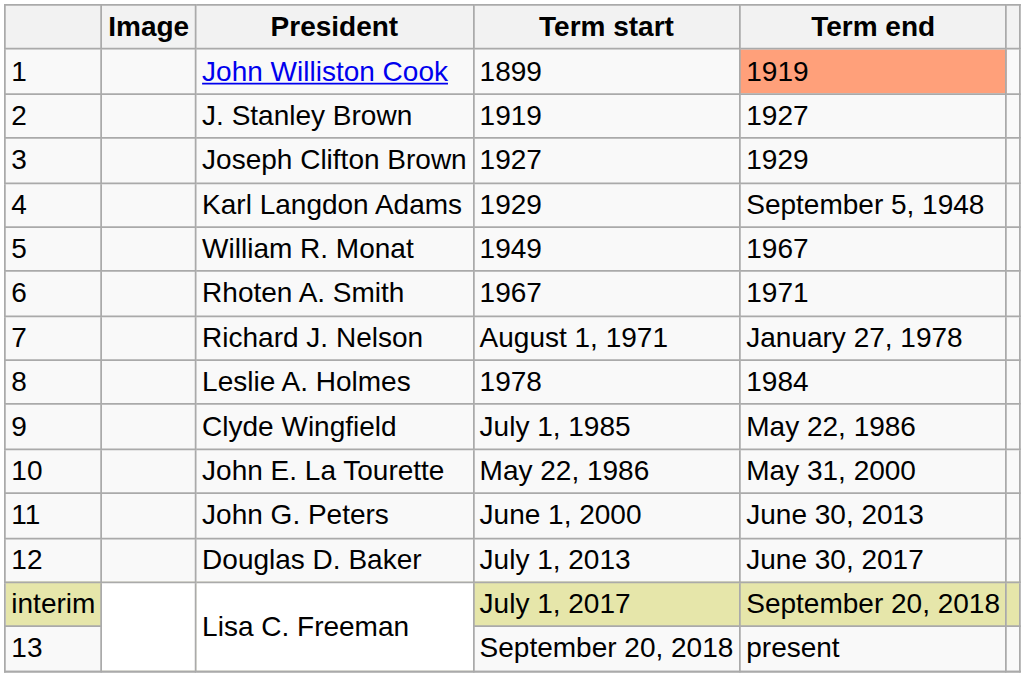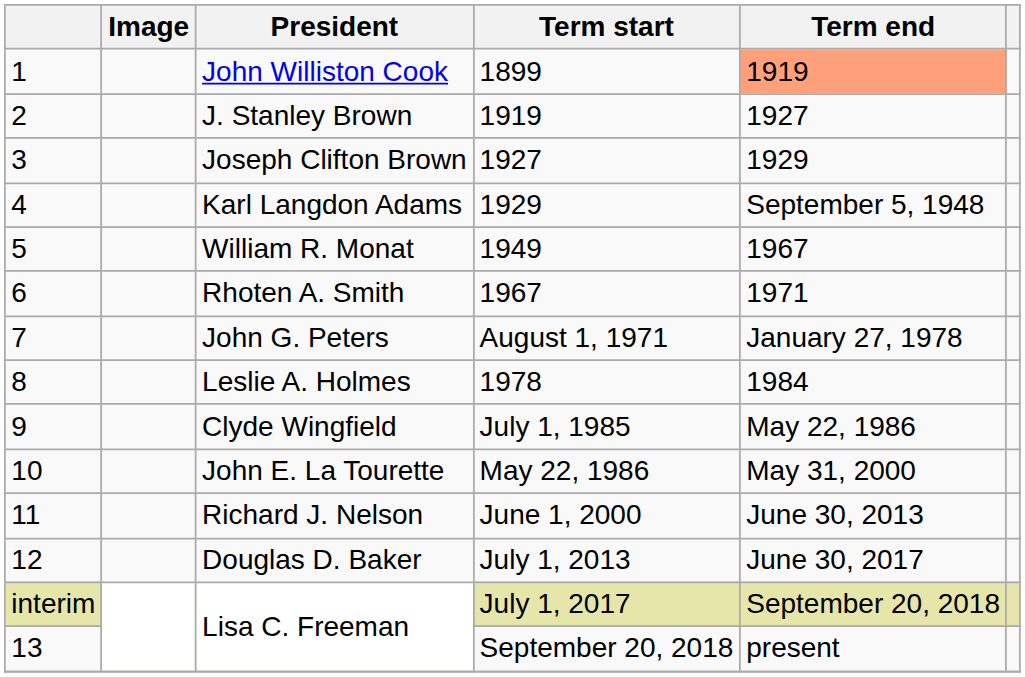 <table class="wikitable">
 <tr>
 <th></th>
 <th>Image</th>
 <th>President</th>
 <th>Term start</th>
 <th>Term end</th>
 <th></th>
 </tr>
 <tr>
 <td>1</td>
 <td></td>
 <td><a href='#'>John Williston Cook</a></td>
 <td>1899</td>
 <td style="background: lightsalmon;">1919</td>
 <td></td>
 </tr>
 <tr>
 <td>2</td>
 <td></td>
 <td>J. Stanley Brown</td>
 <td>1919</td>
 <td>1927</td>
 <td></td>
 </tr>
 <tr>
 <td>3</td>
 <td></td>
 <td>Joseph Clifton Brown</td>
 <td>1927</td>
 <td>1929</td>
 <td></td>
 </tr>
 <tr>
 <td>4</td>
 <td></td>
 <td>Karl Langdon Adams</td>
 <td>1929</td>
 <td>September 5, 1948</td>
 <td></td>
 </tr>
 <tr>
 <td>5</td>
 <td></td>
 <td>William R. Monat</td>
 <td>1949</td>
 <td>1967</td>
 <td></td>
 </tr>
 <tr>
 <td>6</td>
 <td></td>
 <td>Rhoten A. Smith</td>
 <td>1967</td>
 <td>1971</td>
 <td></td>
 </tr>
 <tr>
 <td>7</td>
 <td></td>
-<td>Richard J. Nelson</td>
+<td>John G. Peters</td>
 <td>August 1, 1971</td>
 <td>January 27, 1978</td>
 <td></td>
 </tr>
 <tr>
 <td>8</td>
 <td></td>
 <td>Leslie A. Holmes</td>
 <td>1978</td>
 <td>1984</td>
 <td></td>
 </tr>
 <tr>
 <td>9</td>
 <td></td>
 <td>Clyde Wingfield</td>
 <td>July 1, 1985</td>
 <td>May 22, 1986</td>
 <td></td>
 </tr>
 <tr>
 <td>10</td>
 <td></td>
 <td>John E. La Tourette</td>
 <td>May 22, 1986</td>
 <td>May 31, 2000</td>
 <td></td>
 </tr>
 <tr>
 <td>11</td>
 <td></td>
-<td>John G. Peters</td>
+<td>Richard J. Nelson</td>
 <td>June 1, 2000</td>
 <td>June 30, 2013</td>
 <td></td>
 </tr>
 <tr>
 <td>12</td>
 <td></td>
 <td>Douglas D. Baker</td>
 <td>July 1, 2013</td>
 <td>June 30, 2017</td>
 <td></td>
 </tr>
 <tr bgcolor="#e6e6aa">
 <td>interim</td>
 <td rowspan=2 bgcolor="#ffffff"></td>
 <td rowspan=2 bgcolor="#ffffff">Lisa C. Freeman</td>
 <td>July 1, 2017</td>
 <td>September 20, 2018</td>
 <td></td>
 </tr>
 <tr>
 <td>13</td>
 <td>September 20, 2018</td>
 <td>present</td>
 <td></td>
 </tr>
 <tr>
 </tr>
 </table>
